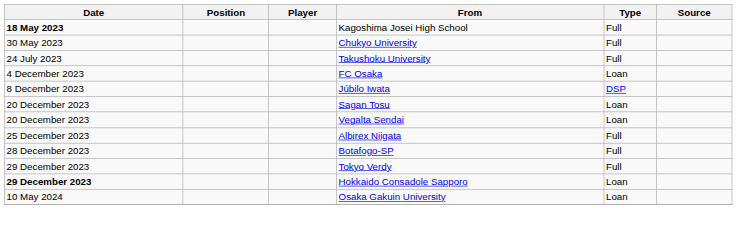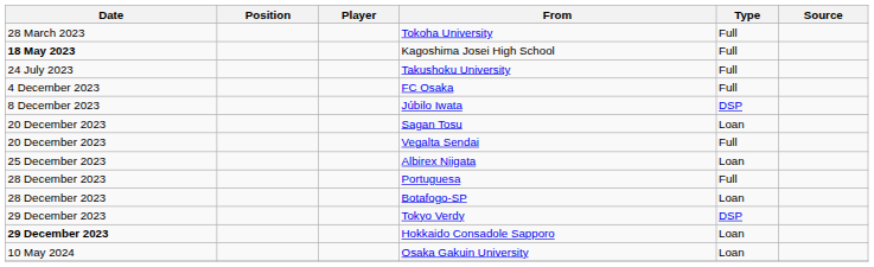 <table class="wikitable sortable" style="width:90%; text-align:center; font-size:95%; text-align:left;">
 <tr>
 <th>Date</th>
 <th>Position</th>
 <th>Player</th>
 <th>From</th>
 <th>Type</th>
 <th>Source</th>
 </tr>
 <tr>
+<td>28 March 2023</td>
+<td></td>
+<td></td>
+<td> <a href='#'>Tokoha University</a></td>
+<td>Full</td>
+<td></td>
+</tr>
+<tr>
 <td><strong>18 May 2023</strong></td>
 <td></td>
 <td></td>
 <td> Kagoshima Josei High School</td>
-<td>Full</td>
-<td></td>
-</tr>
-<tr>
-<td>30 May 2023</td>
-<td></td>
-<td></td>
-<td> <a href='#'>Chukyo University</a></td>
 <td>Full</td>
 <td></td>
 </tr>
 <tr>
 <td>24 July 2023</td>
 <td></td>
 <td></td>
 <td> <a href='#'>Takushoku University</a></td>
 <td>Full</td>
 <td></td>
 </tr>
 <tr>
 <td>4 December 2023</td>
 <td></td>
 <td></td>
 <td> <a href='#'>FC Osaka</a></td>
-<td>Loan</td>
+<td>Full</td>
 <td></td>
 </tr>
 <tr>
 <td>8 December 2023</td>
 <td></td>
 <td></td>
 <td> <a href='#'>Júbilo Iwata</a></td>
 <td><a href='#'>DSP</a></td>
 <td></td>
 </tr>
 <tr>
 <td>20 December 2023</td>
 <td></td>
 <td></td>
 <td> <a href='#'>Sagan Tosu</a></td>
 <td>Loan</td>
 <td></td>
 </tr>
 <tr>
 <td>20 December 2023</td>
 <td></td>
 <td></td>
 <td> <a href='#'>Vegalta Sendai</a></td>
-<td>Loan</td>
+<td>Full</td>
 <td></td>
 </tr>
 <tr>
 <td>25 December 2023</td>
 <td></td>
 <td></td>
 <td> <a href='#'>Albirex Niigata</a></td>
+<td>Loan</td>
+<td></td>
+</tr>
+<tr>
+<td>28 December 2023</td>
+<td></td>
+<td></td>
+<td> <a href='#'>Portuguesa</a></td>
 <td>Full</td>
 <td></td>
 </tr>
 <tr>
 <td>28 December 2023</td>
 <td></td>
 <td></td>
 <td> <a href='#'>Botafogo-SP</a></td>
-<td>Full</td>
+<td>Loan</td>
 <td></td>
 </tr>
 <tr>
 <td>29 December 2023</td>
 <td></td>
 <td></td>
 <td> <a href='#'>Tokyo Verdy</a></td>
-<td>Full</td>
+<td><a href='#'>DSP</a></td>
 <td></td>
 </tr>
 <tr>
 <td><strong>29 December 2023</strong></td>
 <td></td>
 <td></td>
 <td> <a href='#'>Hokkaido Consadole Sapporo</a></td>
 <td>Loan</td>
 <td></td>
 </tr>
 <tr>
 <td>10 May 2024</td>
 <td></td>
 <td></td>
 <td> <a href='#'>Osaka Gakuin University</a></td>
 <td>Loan</td>
 <td></td>
 </tr>
 <tr>
 </tr>
 </table>
